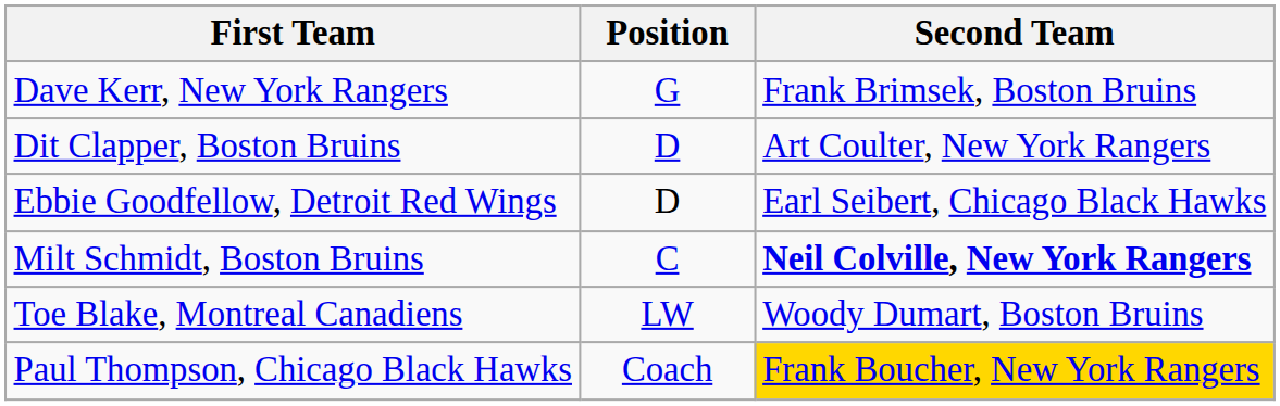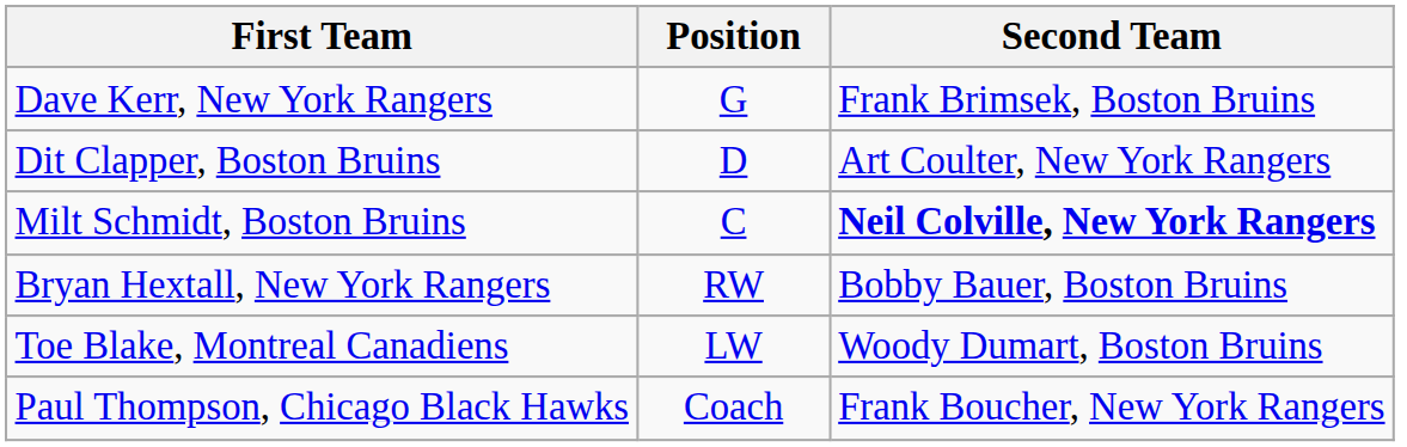 <table class="wikitable">
 <tr>
 <th>First Team</th>
 <th>  Position  </th>
 <th>Second Team</th>
 </tr>
 <tr>
 <td><a href='#'>Dave Kerr</a>, <a href='#'>New York Rangers</a></td>
 <td align=center><a href='#'>G</a></td>
 <td><a href='#'>Frank Brimsek</a>, <a href='#'>Boston Bruins</a></td>
 </tr>
 <tr>
 <td><a href='#'>Dit Clapper</a>, <a href='#'>Boston Bruins</a></td>
 <td align=center><a href='#'>D</a></td>
 <td><a href='#'>Art Coulter</a>, <a href='#'>New York Rangers</a></td>
 </tr>
 <tr>
-<td><a href='#'>Ebbie Goodfellow</a>, <a href='#'>Detroit Red Wings</a></td>
-<td align=center>D</td>
-<td><a href='#'>Earl Seibert</a>, <a href='#'>Chicago Black Hawks</a></td>
-</tr>
-<tr>
 <td><a href='#'>Milt Schmidt</a>, <a href='#'>Boston Bruins</a></td>
 <td align=center><a href='#'>C</a></td>
 <td><strong><a href='#'>Neil Colville</a>, <a href='#'>New York Rangers</a></strong></td>
+</tr>
+<tr>
+<td><a href='#'>Bryan Hextall</a>, <a href='#'>New York Rangers</a></td>
+<td align=center><a href='#'>RW</a></td>
+<td><a href='#'>Bobby Bauer</a>, <a href='#'>Boston Bruins</a></td>
 </tr>
 <tr>
 <td><a href='#'>Toe Blake</a>, <a href='#'>Montreal Canadiens</a></td>
 <td align=center><a href='#'>LW</a></td>
 <td><a href='#'>Woody Dumart</a>, <a href='#'>Boston Bruins</a></td>
 </tr>
 <tr>
 <td><a href='#'>Paul Thompson</a>, <a href='#'>Chicago Black Hawks</a></td>
 <td align=center><a href='#'>Coach</a></td>
-<td style="background: gold;"><a href='#'>Frank Boucher</a>, <a href='#'>New York Rangers</a></td>
+<td><a href='#'>Frank Boucher</a>, <a href='#'>New York Rangers</a></td>
 </tr>
 </table>
